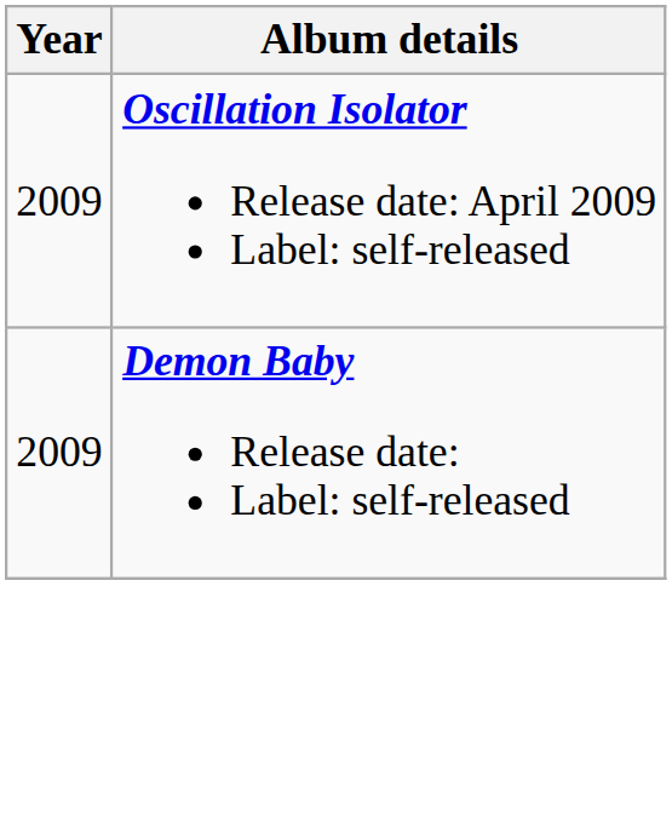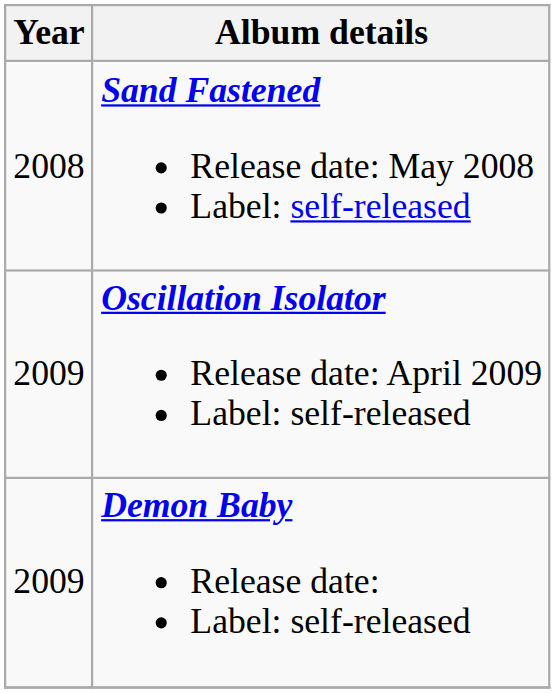 <table class="wikitable" style="text-align:center;">
 <tr>
 <th>Year</th>
 <th>Album details</th>
+</tr>
+<tr>
+<td rowspan="1">2008</td>
+<td align="left"><strong><em><a href='#'>Sand Fastened</a></em></strong><br><ul><li>Release date: May 2008</li><li>Label: <a href='#'>self-released</a></li></ul></td>
 </tr>
 <tr>
 <td rowspan="1">2009</td>
 <td align="left"><strong><em><a href='#'>Oscillation Isolator</a></em></strong><br><ul><li>Release date: April 2009</li><li>Label: self-released</li></ul></td>
 </tr>
 <tr>
 <td rowspan="1">2009</td>
 <td align="left"><strong><em><a href='#'>Demon Baby</a></em></strong><br><ul><li>Release date:</li><li>Label: self-released</li></ul></td>
 </tr>
 <tr>
 </tr>
 </table>
